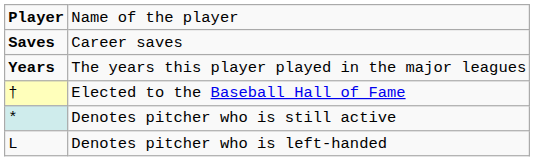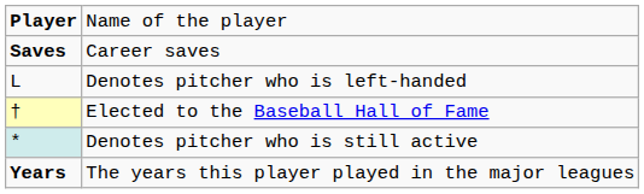 <table class="wikitable">
 <tr>
 <td><strong>Player</strong></td>
 <td>Name of the player</td>
 </tr>
 <tr>
 <td><strong>Saves</strong></td>
 <td>Career saves</td>
 </tr>
 <tr>
-<td><strong>Years</strong></td>
-<td>The years this player played in the major leagues</td>
+<td>L</td>
+<td>Denotes pitcher who is left-handed</td>
 </tr>
 <tr>
 <td style="background:#ffb;">†</td>
 <td>Elected to the <a href='#'>Baseball Hall of Fame</a></td>
 </tr>
 <tr>
 <td style="background:#cfecec;">*</td>
 <td>Denotes pitcher who is still active</td>
 </tr>
 <tr>
-<td>L</td>
-<td>Denotes pitcher who is left-handed</td>
+<td><strong>Years</strong></td>
+<td>The years this player played in the major leagues</td>
 </tr>
 </table>
